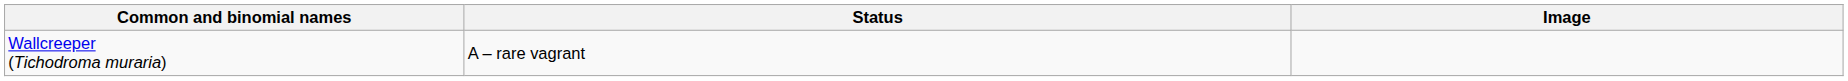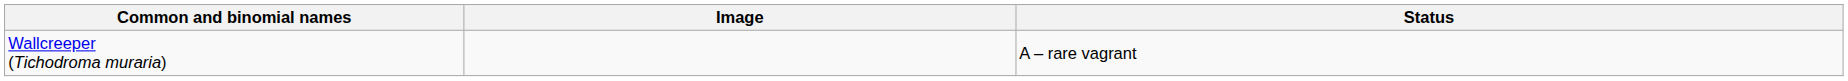 <table width=90% class="wikitable">
 <tr>
 <th width=25%>Common and binomial names</th>
+<th width=30%>Image</th>
 <th width=45%>Status</th>
-<th width=30%>Image</th>
 </tr>
 <tr>
 <td><a href='#'>Wallcreeper</a><br>(<em>Tichodroma muraria</em>)</td>
+<td></td>
 <td>A – rare vagrant</td>
-<td></td>
 </tr>
 </table>
